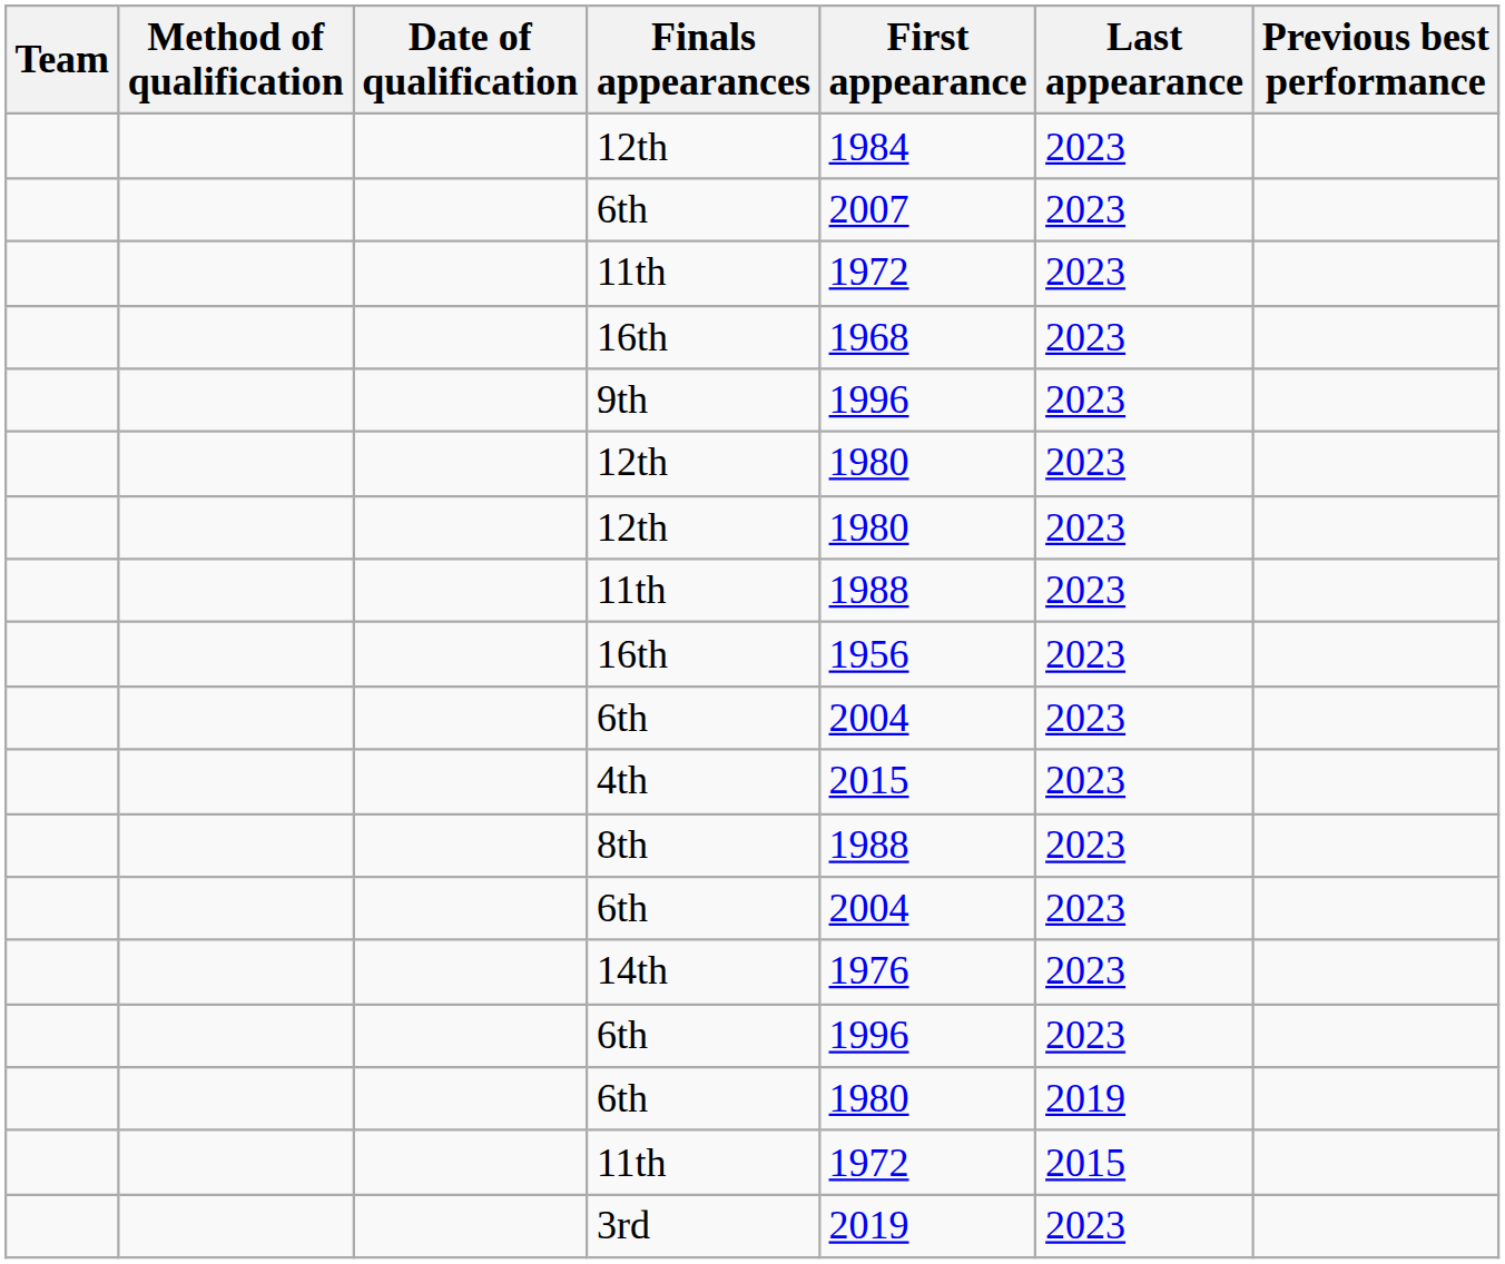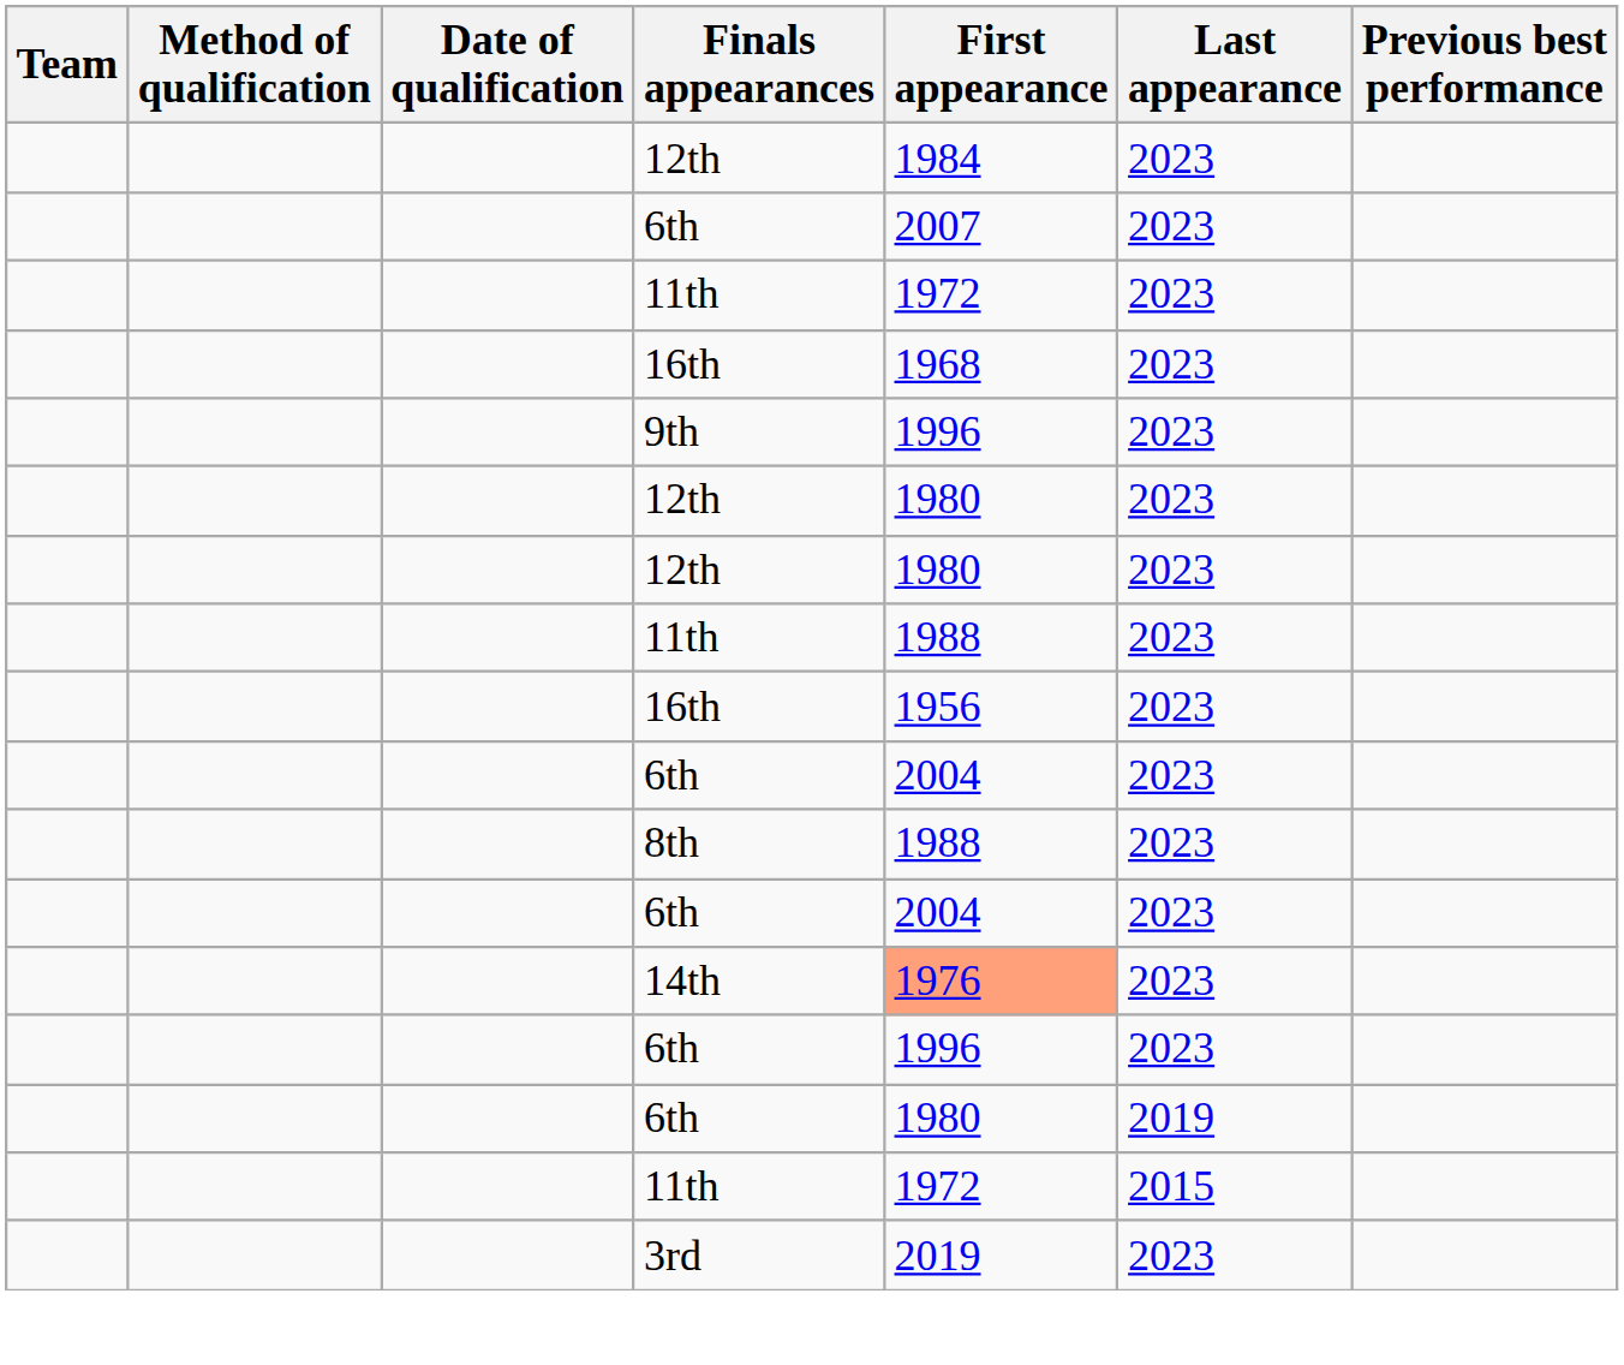 <table class="wikitable sortable" style="text-align: left;">
 <tr>
 <th>Team</th>
 <th>Method of<br>qualification</th>
 <th>Date of<br>qualification</th>
 <th data-sort-type="number">Finals<br>appearances</th>
 <th>First<br>appearance</th>
 <th>Last<br>appearance</th>
 <th>Previous best<br>performance</th>
 </tr>
 <tr>
 <td></td>
 <td></td>
 <td></td>
 <td>12th</td>
 <td><a href='#'>1984</a></td>
 <td><a href='#'>2023</a></td>
 <td></td>
 </tr>
 <tr>
 <td></td>
 <td></td>
 <td></td>
 <td>6th</td>
 <td><a href='#'>2007</a></td>
 <td><a href='#'>2023</a></td>
 <td></td>
 </tr>
 <tr>
 <td></td>
 <td></td>
 <td></td>
 <td>11th</td>
 <td><a href='#'>1972</a></td>
 <td><a href='#'>2023</a></td>
 <td></td>
 </tr>
 <tr>
 <td></td>
 <td></td>
 <td></td>
 <td>16th</td>
 <td><a href='#'>1968</a></td>
 <td><a href='#'>2023</a></td>
 <td></td>
 </tr>
 <tr>
 <td></td>
 <td></td>
 <td></td>
 <td>9th</td>
 <td><a href='#'>1996</a></td>
 <td><a href='#'>2023</a></td>
 <td></td>
 </tr>
 <tr>
 <td></td>
 <td></td>
 <td></td>
 <td>12th</td>
 <td><a href='#'>1980</a></td>
 <td><a href='#'>2023</a></td>
 <td></td>
 </tr>
 <tr>
 <td></td>
 <td></td>
 <td></td>
 <td>12th</td>
 <td><a href='#'>1980</a></td>
 <td><a href='#'>2023</a></td>
 <td></td>
 </tr>
 <tr>
 <td></td>
 <td></td>
 <td></td>
 <td>11th</td>
 <td><a href='#'>1988</a></td>
 <td><a href='#'>2023</a></td>
 <td></td>
 </tr>
 <tr>
 <td></td>
 <td></td>
 <td></td>
 <td>16th</td>
 <td><a href='#'>1956</a></td>
 <td><a href='#'>2023</a></td>
 <td></td>
 </tr>
 <tr>
 <td></td>
 <td></td>
 <td></td>
 <td>6th</td>
 <td><a href='#'>2004</a></td>
 <td><a href='#'>2023</a></td>
 <td></td>
 </tr>
 <tr>
 <td></td>
 <td></td>
 <td></td>
-<td>4th</td>
-<td><a href='#'>2015</a></td>
-<td><a href='#'>2023</a></td>
-<td></td>
-</tr>
-<tr>
-<td></td>
-<td></td>
-<td></td>
 <td>8th</td>
 <td><a href='#'>1988</a></td>
 <td><a href='#'>2023</a></td>
 <td></td>
 </tr>
 <tr>
 <td></td>
 <td></td>
 <td></td>
 <td>6th</td>
 <td><a href='#'>2004</a></td>
 <td><a href='#'>2023</a></td>
 <td></td>
 </tr>
 <tr>
 <td></td>
 <td></td>
 <td></td>
 <td>14th</td>
-<td><a href='#'>1976</a></td>
+<td style="background: lightsalmon;"><a href='#'>1976</a></td>
 <td><a href='#'>2023</a></td>
 <td></td>
 </tr>
 <tr>
 <td></td>
 <td></td>
 <td></td>
 <td>6th</td>
 <td><a href='#'>1996</a></td>
 <td><a href='#'>2023</a></td>
 <td></td>
 </tr>
 <tr>
 <td></td>
 <td></td>
 <td></td>
 <td>6th</td>
 <td><a href='#'>1980</a></td>
 <td><a href='#'>2019</a></td>
 <td></td>
 </tr>
 <tr>
 <td></td>
 <td></td>
 <td></td>
 <td>11th</td>
 <td><a href='#'>1972</a></td>
 <td><a href='#'>2015</a></td>
 <td></td>
 </tr>
 <tr>
 <td></td>
 <td></td>
 <td></td>
 <td>3rd</td>
 <td><a href='#'>2019</a></td>
 <td><a href='#'>2023</a></td>
 <td></td>
 </tr>
 </table>
